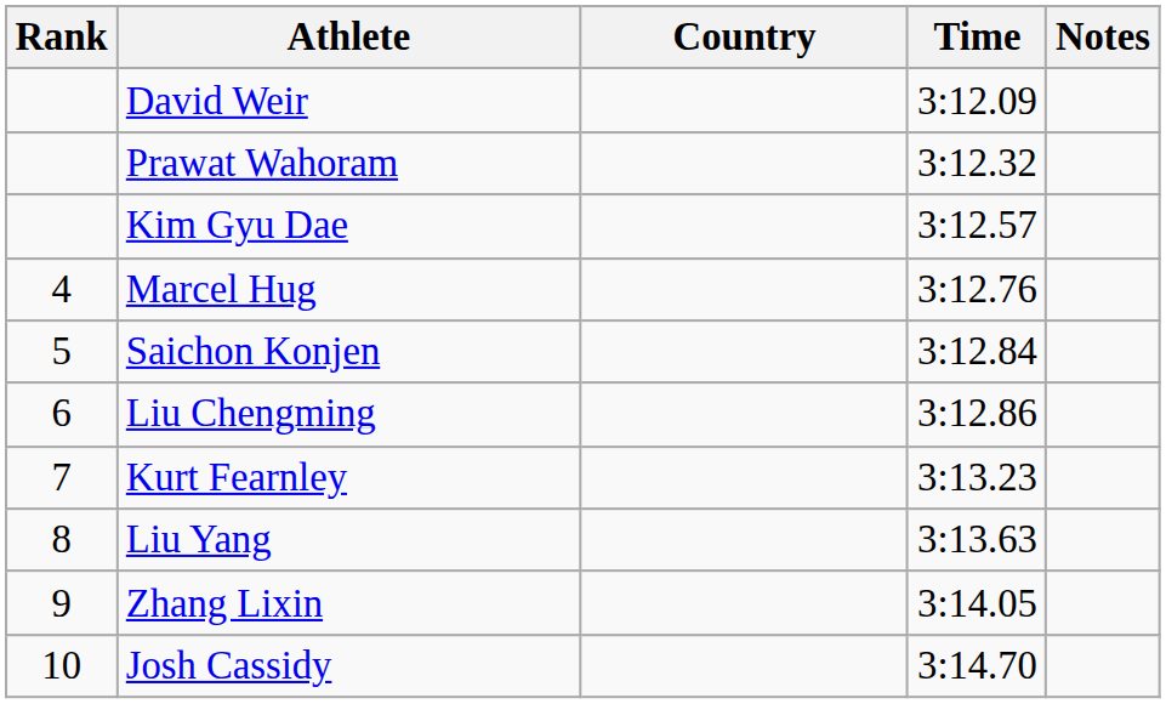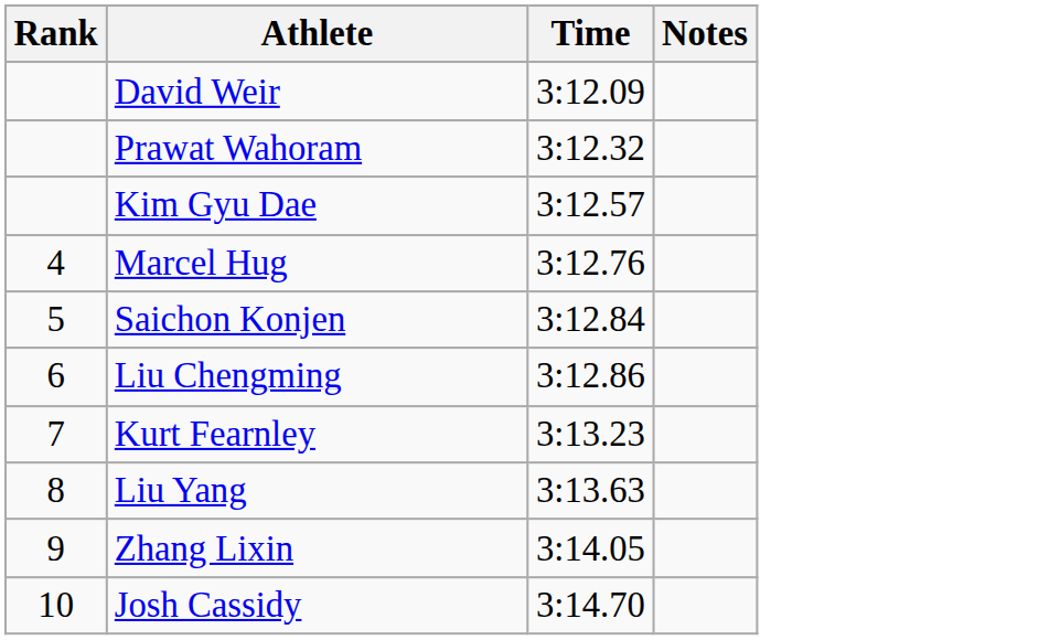 <table class="wikitable sortable" style="text-align:center">
 <tr>
 <th>Rank</th>
 <th style="width:180px">Athlete</th>
-<th style="width:125px">Country</th>
 <th>Time</th>
 <th>Notes</th>
 </tr>
 <tr>
 <td></td>
 <td style="text-align:left;"><a href='#'>David Weir</a></td>
-<td style="text-align:left;"></td>
 <td>3:12.09</td>
 <td></td>
 </tr>
 <tr>
 <td></td>
 <td style="text-align:left;"><a href='#'>Prawat Wahoram</a></td>
-<td style="text-align:left;"></td>
 <td>3:12.32</td>
 <td></td>
 </tr>
 <tr>
 <td></td>
 <td style="text-align:left;"><a href='#'>Kim Gyu Dae</a></td>
-<td style="text-align:left;"></td>
 <td>3:12.57</td>
 <td></td>
 </tr>
 <tr>
 <td>4</td>
 <td style="text-align:left;"><a href='#'>Marcel Hug</a></td>
-<td style="text-align:left;"></td>
 <td>3:12.76</td>
 <td></td>
 </tr>
 <tr>
 <td>5</td>
 <td style="text-align:left;"><a href='#'>Saichon Konjen</a></td>
-<td style="text-align:left;"></td>
 <td>3:12.84</td>
 <td></td>
 </tr>
 <tr>
 <td>6</td>
 <td style="text-align:left;"><a href='#'>Liu Chengming</a></td>
-<td style="text-align:left;"></td>
 <td>3:12.86</td>
 <td></td>
 </tr>
 <tr>
 <td>7</td>
 <td style="text-align:left;"><a href='#'>Kurt Fearnley</a></td>
-<td style="text-align:left;"></td>
 <td>3:13.23</td>
 <td></td>
 </tr>
 <tr>
 <td>8</td>
 <td style="text-align:left;"><a href='#'>Liu Yang</a></td>
-<td style="text-align:left;"></td>
 <td>3:13.63</td>
 <td></td>
 </tr>
 <tr>
 <td>9</td>
 <td style="text-align:left;"><a href='#'>Zhang Lixin</a></td>
-<td style="text-align:left;"></td>
 <td>3:14.05</td>
 <td></td>
 </tr>
 <tr>
 <td>10</td>
 <td style="text-align:left;"><a href='#'>Josh Cassidy</a></td>
-<td style="text-align:left;"></td>
 <td>3:14.70</td>
 <td></td>
 </tr>
 </table>
